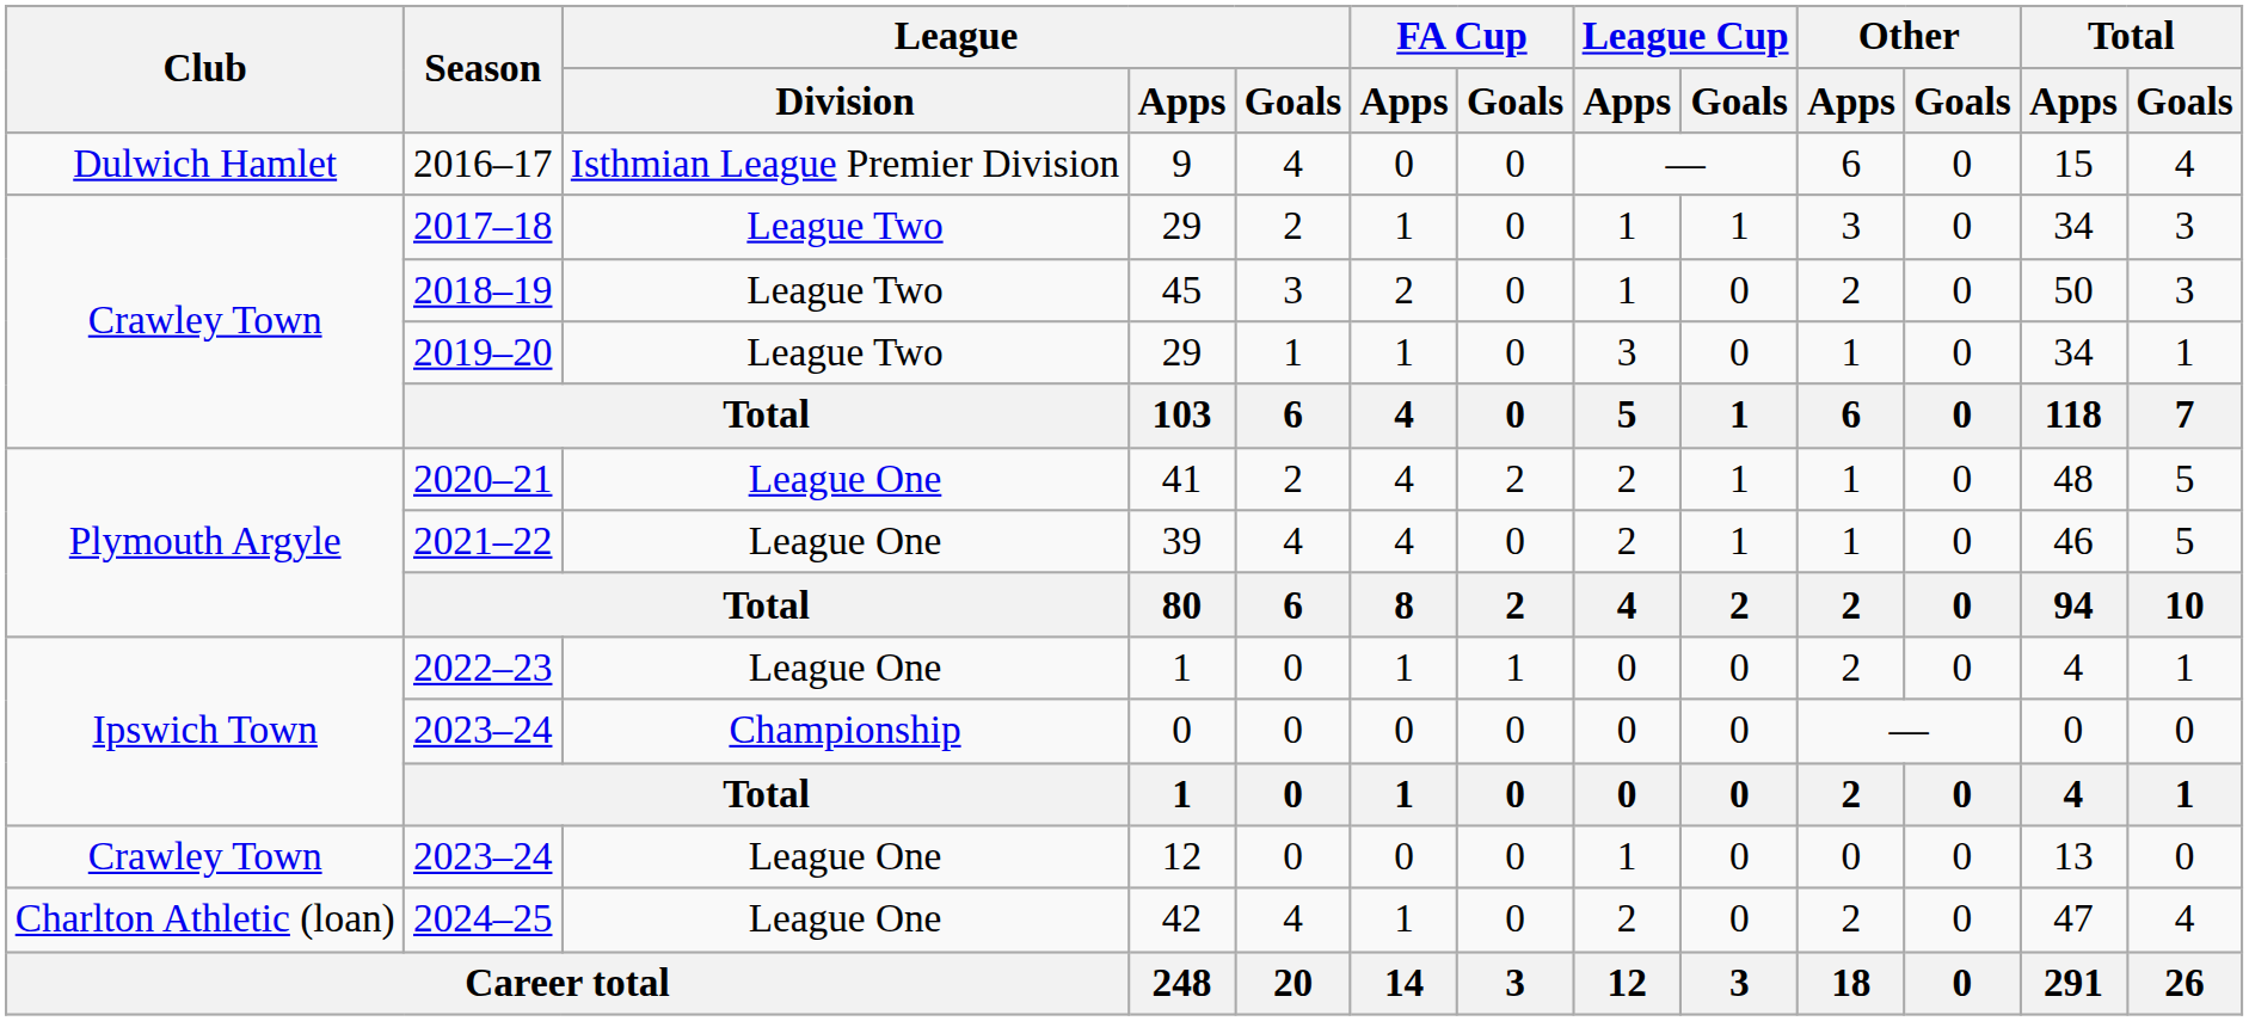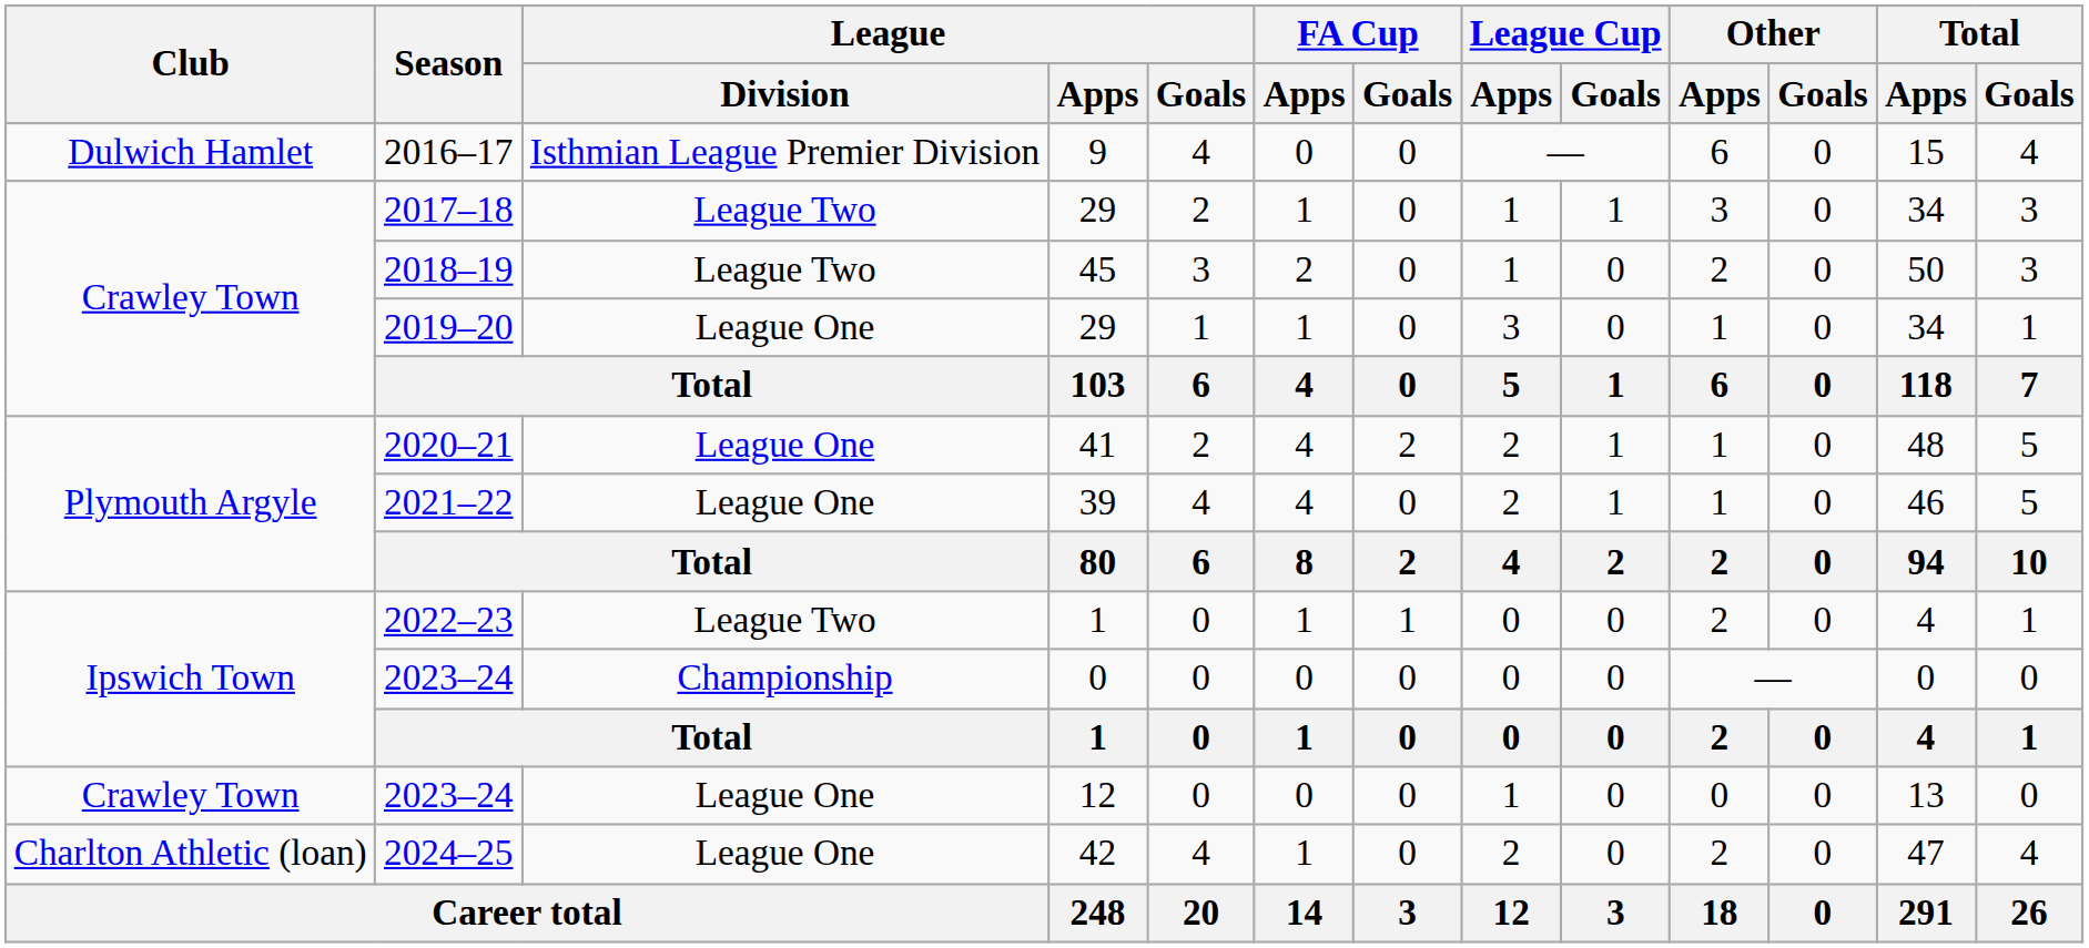 <table class="wikitable" style="text-align: center;">
 <tr>
 <th rowspan="2">Club</th>
 <th rowspan="2">Season</th>
 <th colspan="3">League</th>
 <th colspan="2"><a href='#'>FA Cup</a></th>
 <th colspan="2"><a href='#'>League Cup</a></th>
 <th colspan="2">Other</th>
 <th colspan="2">Total</th>
 </tr>
 <tr>
 <th>Division</th>
 <th>Apps</th>
 <th>Goals</th>
 <th>Apps</th>
 <th>Goals</th>
 <th>Apps</th>
 <th>Goals</th>
 <th>Apps</th>
 <th>Goals</th>
 <th>Apps</th>
 <th>Goals</th>
 </tr>
 <tr>
 <td><a href='#'>Dulwich Hamlet</a></td>
 <td>2016–17</td>
 <td><a href='#'>Isthmian League</a> Premier Division</td>
 <td>9</td>
 <td>4</td>
 <td>0</td>
 <td>0</td>
 <td colspan="2">—</td>
 <td>6</td>
 <td>0</td>
 <td>15</td>
 <td>4</td>
 </tr>
 <tr>
 <td rowspan="4"><a href='#'>Crawley Town</a></td>
 <td><a href='#'>2017–18</a></td>
 <td><a href='#'>League Two</a></td>
 <td>29</td>
 <td>2</td>
 <td>1</td>
 <td>0</td>
 <td>1</td>
 <td>1</td>
 <td>3</td>
 <td>0</td>
 <td>34</td>
 <td>3</td>
 </tr>
 <tr>
 <td><a href='#'>2018–19</a></td>
 <td>League Two</td>
 <td>45</td>
 <td>3</td>
 <td>2</td>
 <td>0</td>
 <td>1</td>
 <td>0</td>
 <td>2</td>
 <td>0</td>
 <td>50</td>
 <td>3</td>
 </tr>
 <tr>
 <td><a href='#'>2019–20</a></td>
-<td>League Two</td>
+<td>League One</td>
 <td>29</td>
 <td>1</td>
 <td>1</td>
 <td>0</td>
 <td>3</td>
 <td>0</td>
 <td>1</td>
 <td>0</td>
 <td>34</td>
 <td>1</td>
 </tr>
 <tr>
 <th colspan="2">Total</th>
 <th>103</th>
 <th>6</th>
 <th>4</th>
 <th>0</th>
 <th>5</th>
 <th>1</th>
 <th>6</th>
 <th>0</th>
 <th>118</th>
 <th>7</th>
 </tr>
 <tr>
 <td rowspan="3"><a href='#'>Plymouth Argyle</a></td>
 <td><a href='#'>2020–21</a></td>
 <td><a href='#'>League One</a></td>
 <td>41</td>
 <td>2</td>
 <td>4</td>
 <td>2</td>
 <td>2</td>
 <td>1</td>
 <td>1</td>
 <td>0</td>
 <td>48</td>
 <td>5</td>
 </tr>
 <tr>
 <td><a href='#'>2021–22</a></td>
 <td>League One</td>
 <td>39</td>
 <td>4</td>
 <td>4</td>
 <td>0</td>
 <td>2</td>
 <td>1</td>
 <td>1</td>
 <td>0</td>
 <td>46</td>
 <td>5</td>
 </tr>
 <tr>
 <th colspan="2">Total</th>
 <th>80</th>
 <th>6</th>
 <th>8</th>
 <th>2</th>
 <th>4</th>
 <th>2</th>
 <th>2</th>
 <th>0</th>
 <th>94</th>
 <th>10</th>
 </tr>
 <tr>
 <td rowspan="3"><a href='#'>Ipswich Town</a></td>
 <td><a href='#'>2022–23</a></td>
-<td>League One</td>
+<td>League Two</td>
 <td>1</td>
 <td>0</td>
 <td>1</td>
 <td>1</td>
 <td>0</td>
 <td>0</td>
 <td>2</td>
 <td>0</td>
 <td>4</td>
 <td>1</td>
 </tr>
 <tr>
 <td><a href='#'>2023–24</a></td>
 <td><a href='#'>Championship</a></td>
 <td>0</td>
 <td>0</td>
 <td>0</td>
 <td>0</td>
 <td>0</td>
 <td>0</td>
 <td colspan="2">—</td>
 <td>0</td>
 <td>0</td>
 </tr>
 <tr>
 <th colspan="2">Total</th>
 <th>1</th>
 <th>0</th>
 <th>1</th>
 <th>0</th>
 <th>0</th>
 <th>0</th>
 <th>2</th>
 <th>0</th>
 <th>4</th>
 <th>1</th>
 </tr>
 <tr>
 <td><a href='#'>Crawley Town</a></td>
 <td><a href='#'>2023–24</a></td>
 <td>League One</td>
 <td>12</td>
 <td>0</td>
 <td>0</td>
 <td>0</td>
 <td>1</td>
 <td>0</td>
 <td>0</td>
 <td>0</td>
 <td>13</td>
 <td>0</td>
 </tr>
 <tr>
 <td><a href='#'>Charlton Athletic</a> (loan)</td>
 <td><a href='#'>2024–25</a></td>
 <td>League One</td>
 <td>42</td>
 <td>4</td>
 <td>1</td>
 <td>0</td>
 <td>2</td>
 <td>0</td>
 <td>2</td>
 <td>0</td>
 <td>47</td>
 <td>4</td>
 </tr>
 <tr>
 <th colspan="3">Career total</th>
 <th>248</th>
 <th>20</th>
 <th>14</th>
 <th>3</th>
 <th>12</th>
 <th>3</th>
 <th>18</th>
 <th>0</th>
 <th>291</th>
 <th>26</th>
 </tr>
 </table>
